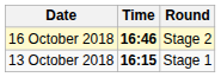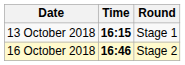 <table class="wikitable">
 <tr>
 <th>Date</th>
 <th>Time</th>
 <th>Round</th>
 </tr>
+<tr>
+<td>13 October 2018</td>
+<td><strong>16:15</strong></td>
+<td>Stage 1</td>
+</tr>
 <tr style=background:lemonchiffon>
 <td>16 October 2018</td>
 <td><strong>16:46</strong></td>
 <td>Stage 2</td>
 </tr>
-<tr>
-<td>13 October 2018</td>
-<td><strong>16:15</strong></td>
-<td>Stage 1</td>
-</tr>
 </table>
